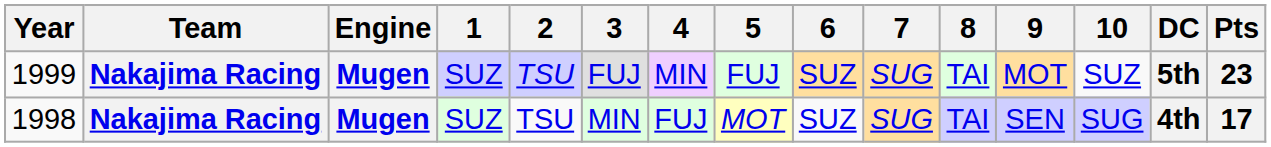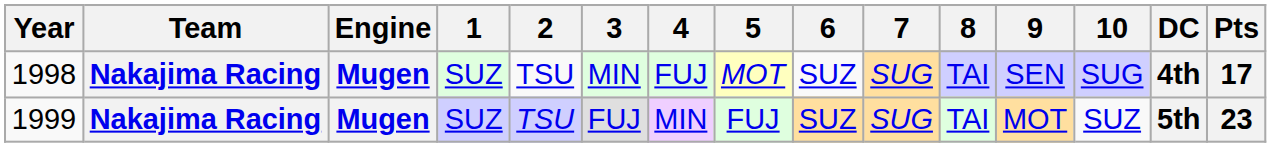 <table class="wikitable" style="text-align:center; font-size:90%">
 <tr>
 <th>Year</th>
 <th>Team</th>
 <th>Engine</th>
 <th>1</th>
 <th>2</th>
 <th>3</th>
 <th>4</th>
 <th>5</th>
 <th>6</th>
 <th>7</th>
 <th>8</th>
 <th>9</th>
 <th>10</th>
 <th>DC</th>
 <th>Pts</th>
 </tr>
 <tr>
+<td>1998</td>
+<th><a href='#'>Nakajima Racing</a></th>
+<th><a href='#'>Mugen</a></th>
+<td style="background:#DFFFDF;"><a href='#'>SUZ</a><br></td>
+<td><a href='#'>TSU</a></td>
+<td style="background:#DFFFDF;"><a href='#'>MIN</a><br></td>
+<td style="background:#DFFFDF;"><a href='#'>FUJ</a><br></td>
+<td style="background:#FFFFBF;"><em><a href='#'>MOT</a></em><br></td>
+<td><a href='#'>SUZ</a></td>
+<td style="background:#FFDF9F;"><em><a href='#'>SUG</a></em><br></td>
+<td style="background:#CFCFFF;"><a href='#'>TAI</a><br></td>
+<td style="background:#CFCFFF;"><a href='#'>SEN</a><br></td>
+<td style="background:#CFCFFF;"><a href='#'>SUG</a><br></td>
+<th>4th</th>
+<th>17</th>
+</tr>
+<tr>
 <td>1999</td>
 <th><a href='#'>Nakajima Racing</a></th>
 <th><a href='#'>Mugen</a></th>
 <td style="background:#CFCFFF;"><a href='#'>SUZ</a><br></td>
 <td style="background:#CFCFFF;"><em><a href='#'>TSU</a></em><br></td>
 <td style="background:#DFDFDF;"><a href='#'>FUJ</a><br></td>
 <td style="background:#EFCFFF;"><a href='#'>MIN</a><br></td>
 <td style="background:#DFFFDF;"><a href='#'>FUJ</a><br></td>
 <td style="background:#FFDF9F;"><a href='#'>SUZ</a><br></td>
 <td style="background:#FFDF9F;"><em><a href='#'>SUG</a></em><br></td>
 <td style="background:#DFFFDF;"><a href='#'>TAI</a><br></td>
 <td style="background:#FFDF9F;"><a href='#'>MOT</a><br></td>
 <td><a href='#'>SUZ</a></td>
 <th>5th</th>
 <th>23</th>
 </tr>
-<tr>
-<td>1998</td>
-<th><a href='#'>Nakajima Racing</a></th>
-<th><a href='#'>Mugen</a></th>
-<td style="background:#DFFFDF;"><a href='#'>SUZ</a><br></td>
-<td><a href='#'>TSU</a></td>
-<td style="background:#DFFFDF;"><a href='#'>MIN</a><br></td>
-<td style="background:#DFFFDF;"><a href='#'>FUJ</a><br></td>
-<td style="background:#FFFFBF;"><em><a href='#'>MOT</a></em><br></td>
-<td><a href='#'>SUZ</a></td>
-<td style="background:#FFDF9F;"><em><a href='#'>SUG</a></em><br></td>
-<td style="background:#CFCFFF;"><a href='#'>TAI</a><br></td>
-<td style="background:#CFCFFF;"><a href='#'>SEN</a><br></td>
-<td style="background:#CFCFFF;"><a href='#'>SUG</a><br></td>
-<th>4th</th>
-<th>17</th>
-</tr>
 </table>
